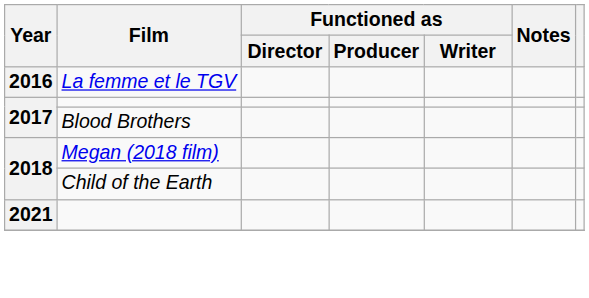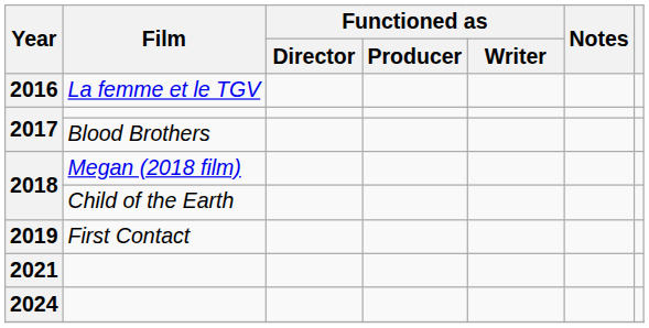 <table class="wikitable plainrowheaders sortable">
 <tr>
 <th rowspan="2">Year</th>
 <th rowspan="2">Film</th>
 <th colspan="3">Functioned as</th>
 <th scope="col" class="unsortable" rowspan="2">Notes</th>
 <th rowspan="2"; class="unsortable"><br></th>
 </tr>
 <tr>
 <th style="width:65px;">Director</th>
 <th style="width:65px;">Producer</th>
 <th style="width:65px;">Writer</th>
 </tr>
 <tr>
 <th scope="row">2016</th>
 <td><em><a href='#'>La femme et le TGV</a></em></td>
 <td></td>
 <td></td>
 <td></td>
 <td></td>
 <td style="text-align:center;"></td>
 </tr>
 <tr>
 <th scope="row" rowspan="2">2017</th>
 <td><em></em></td>
 <td></td>
 <td></td>
 <td></td>
 <td></td>
 <td style="text-align:center;"></td>
 </tr>
 <tr>
 <td><em>Blood Brothers</em></td>
 <td></td>
 <td></td>
 <td></td>
 <td></td>
 <td></td>
 </tr>
 <tr>
 <th scope="row" rowspan="2">2018</th>
 <td><em><a href='#'>Megan (2018 film)</a></em></td>
 <td></td>
 <td></td>
 <td></td>
 <td></td>
 <td style="text-align:center;"></td>
 </tr>
 <tr>
 <td><em>Child of the Earth</em></td>
 <td></td>
 <td></td>
 <td></td>
 <td></td>
 <td style="text-align:center;"></td>
 </tr>
 <tr>
+<th scope="row">2019</th>
+<td><em>First Contact</em></td>
+<td></td>
+<td></td>
+<td></td>
+<td></td>
+<td style="text-align:center;"></td>
+</tr>
+<tr>
 <th scope="row">2021</th>
+<td><em></em></td>
+<td></td>
+<td></td>
+<td></td>
+<td></td>
+<td style="text-align:center;"></td>
+</tr>
+<tr>
+<th scope="row">2024</th>
 <td><em></em></td>
 <td></td>
 <td></td>
 <td></td>
 <td></td>
 <td style="text-align:center;"></td>
 </tr>
 <tr>
 </tr>
 </table>
